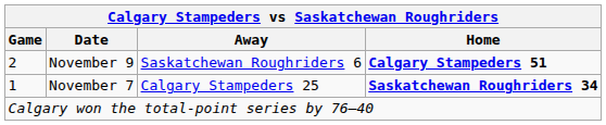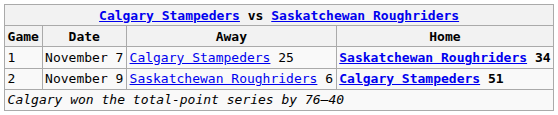 <table class="wikitable">
 <tr>
 <th colspan="4"><a href='#'>Calgary Stampeders</a> vs <a href='#'>Saskatchewan Roughriders</a></th>
 </tr>
 <tr>
 <th>Game</th>
 <th>Date</th>
 <th>Away</th>
 <th>Home</th>
 </tr>
 <tr>
+<td>1</td>
+<td>November 7</td>
+<td><a href='#'>Calgary Stampeders</a> 25</td>
+<td><strong><a href='#'>Saskatchewan Roughriders</a> 34</strong></td>
+</tr>
+<tr>
 <td>2</td>
 <td>November 9</td>
 <td><a href='#'>Saskatchewan Roughriders</a> 6</td>
 <td><strong><a href='#'>Calgary Stampeders</a> 51</strong></td>
 </tr>
 <tr>
-<td>1</td>
-<td>November 7</td>
-<td><a href='#'>Calgary Stampeders</a> 25</td>
-<td><strong><a href='#'>Saskatchewan Roughriders</a> 34</strong></td>
-</tr>
-<tr>
 <td colspan="4"><em>Calgary won the total-point series by 76–40</em></td>
 </tr>
 </table>
